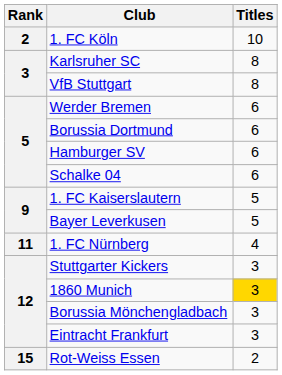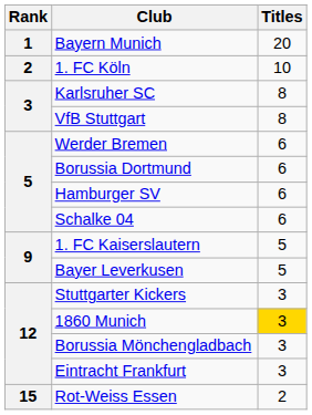 <table class="wikitable sortable">
 <tr>
 <th>Rank</th>
 <th style="width:200px">Club</th>
 <th>Titles</th>
+</tr>
+<tr>
+<th>1</th>
+<td data-sort-value="Munich, Bayern"><a href='#'>Bayern Munich</a></td>
+<td style="text-align:center">20</td>
 </tr>
 <tr>
 <th>2</th>
 <td data-sort-value="Koln"><a href='#'>1. FC Köln</a></td>
 <td style="text-align:center">10</td>
 </tr>
 <tr>
 <th rowspan="2">3</th>
 <td data-sort-value="Karlsruhe"><a href='#'>Karlsruher SC</a></td>
 <td style="text-align:center">8</td>
 </tr>
 <tr>
 <td data-sort-value="Stuttgart, Vfb"><a href='#'>VfB Stuttgart</a></td>
 <td style="text-align:center">8</td>
 </tr>
 <tr>
 <th rowspan="4">5</th>
 <td data-sort-value="Bremen"><a href='#'>Werder Bremen</a></td>
 <td style="text-align:center">6</td>
 </tr>
 <tr>
 <td data-sort-value="Dortmund"><a href='#'>Borussia Dortmund</a></td>
 <td style="text-align:center">6</td>
 </tr>
 <tr>
 <td data-sort-value="Hamburg"><a href='#'>Hamburger SV</a></td>
 <td style="text-align:center">6</td>
 </tr>
 <tr>
 <td data-sort-value="Schalke"><a href='#'>Schalke 04</a></td>
 <td style="text-align:center">6</td>
 </tr>
 <tr>
 <th rowspan="2">9</th>
 <td data-sort-value="Kaiserslautern"><a href='#'>1. FC Kaiserslautern</a></td>
 <td style="text-align:center">5</td>
 </tr>
 <tr>
 <td data-sort-value="Leverkusen"><a href='#'>Bayer Leverkusen</a></td>
 <td style="text-align:center">5</td>
 </tr>
 <tr>
-<th>11</th>
-<td data-sort-value="Nurnberg"><a href='#'>1. FC Nürnberg</a></td>
-<td style="text-align:center">4</td>
-</tr>
-<tr>
 <th rowspan="4">12</th>
 <td data-sort-value="Stuttgart, Kickers"><a href='#'>Stuttgarter Kickers</a></td>
 <td style="text-align:center">3</td>
 </tr>
 <tr>
 <td data-sort-value="Munich, 1860"><a href='#'>1860 Munich</a></td>
 <td style="background: gold; text-align:center">3</td>
 </tr>
 <tr>
 <td data-sort-value="Monchengladbach"><a href='#'>Borussia Mönchengladbach</a></td>
 <td style="text-align:center">3</td>
 </tr>
 <tr>
 <td data-sort-value="Frankfurt"><a href='#'>Eintracht Frankfurt</a></td>
 <td style="text-align:center">3</td>
 </tr>
 <tr>
 <th>15</th>
 <td data-sort-value="Essen"><a href='#'>Rot-Weiss Essen</a></td>
 <td style="text-align:center">2</td>
 </tr>
 </table>
